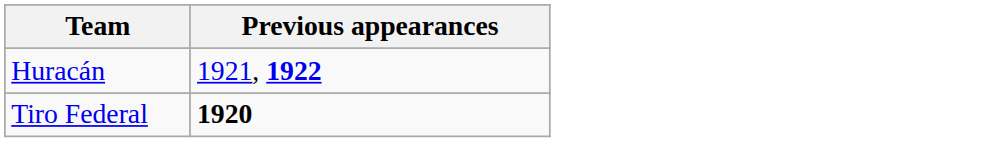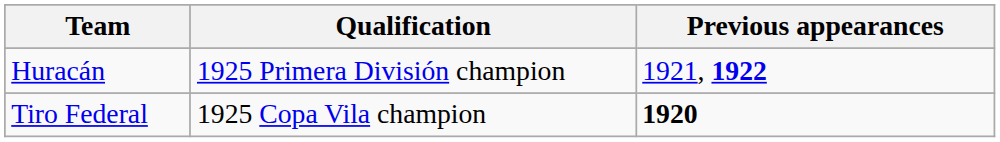 <table class="wikitable">
 <tr>
 <th width=100px>Team</th>
+<th width=250px>Qualification</th>
 <th width=200px>Previous appearances</th>
 </tr>
 <tr>
 <td><a href='#'>Huracán</a></td>
+<td><a href='#'>1925 Primera División</a> champion</td>
 <td><a href='#'>1921</a>, <strong><a href='#'>1922</a></strong></td>
 </tr>
 <tr>
 <td><a href='#'>Tiro Federal</a></td>
+<td>1925 <a href='#'>Copa Vila</a> champion</td>
 <td><strong>1920</strong></td>
 </tr>
 </table>
